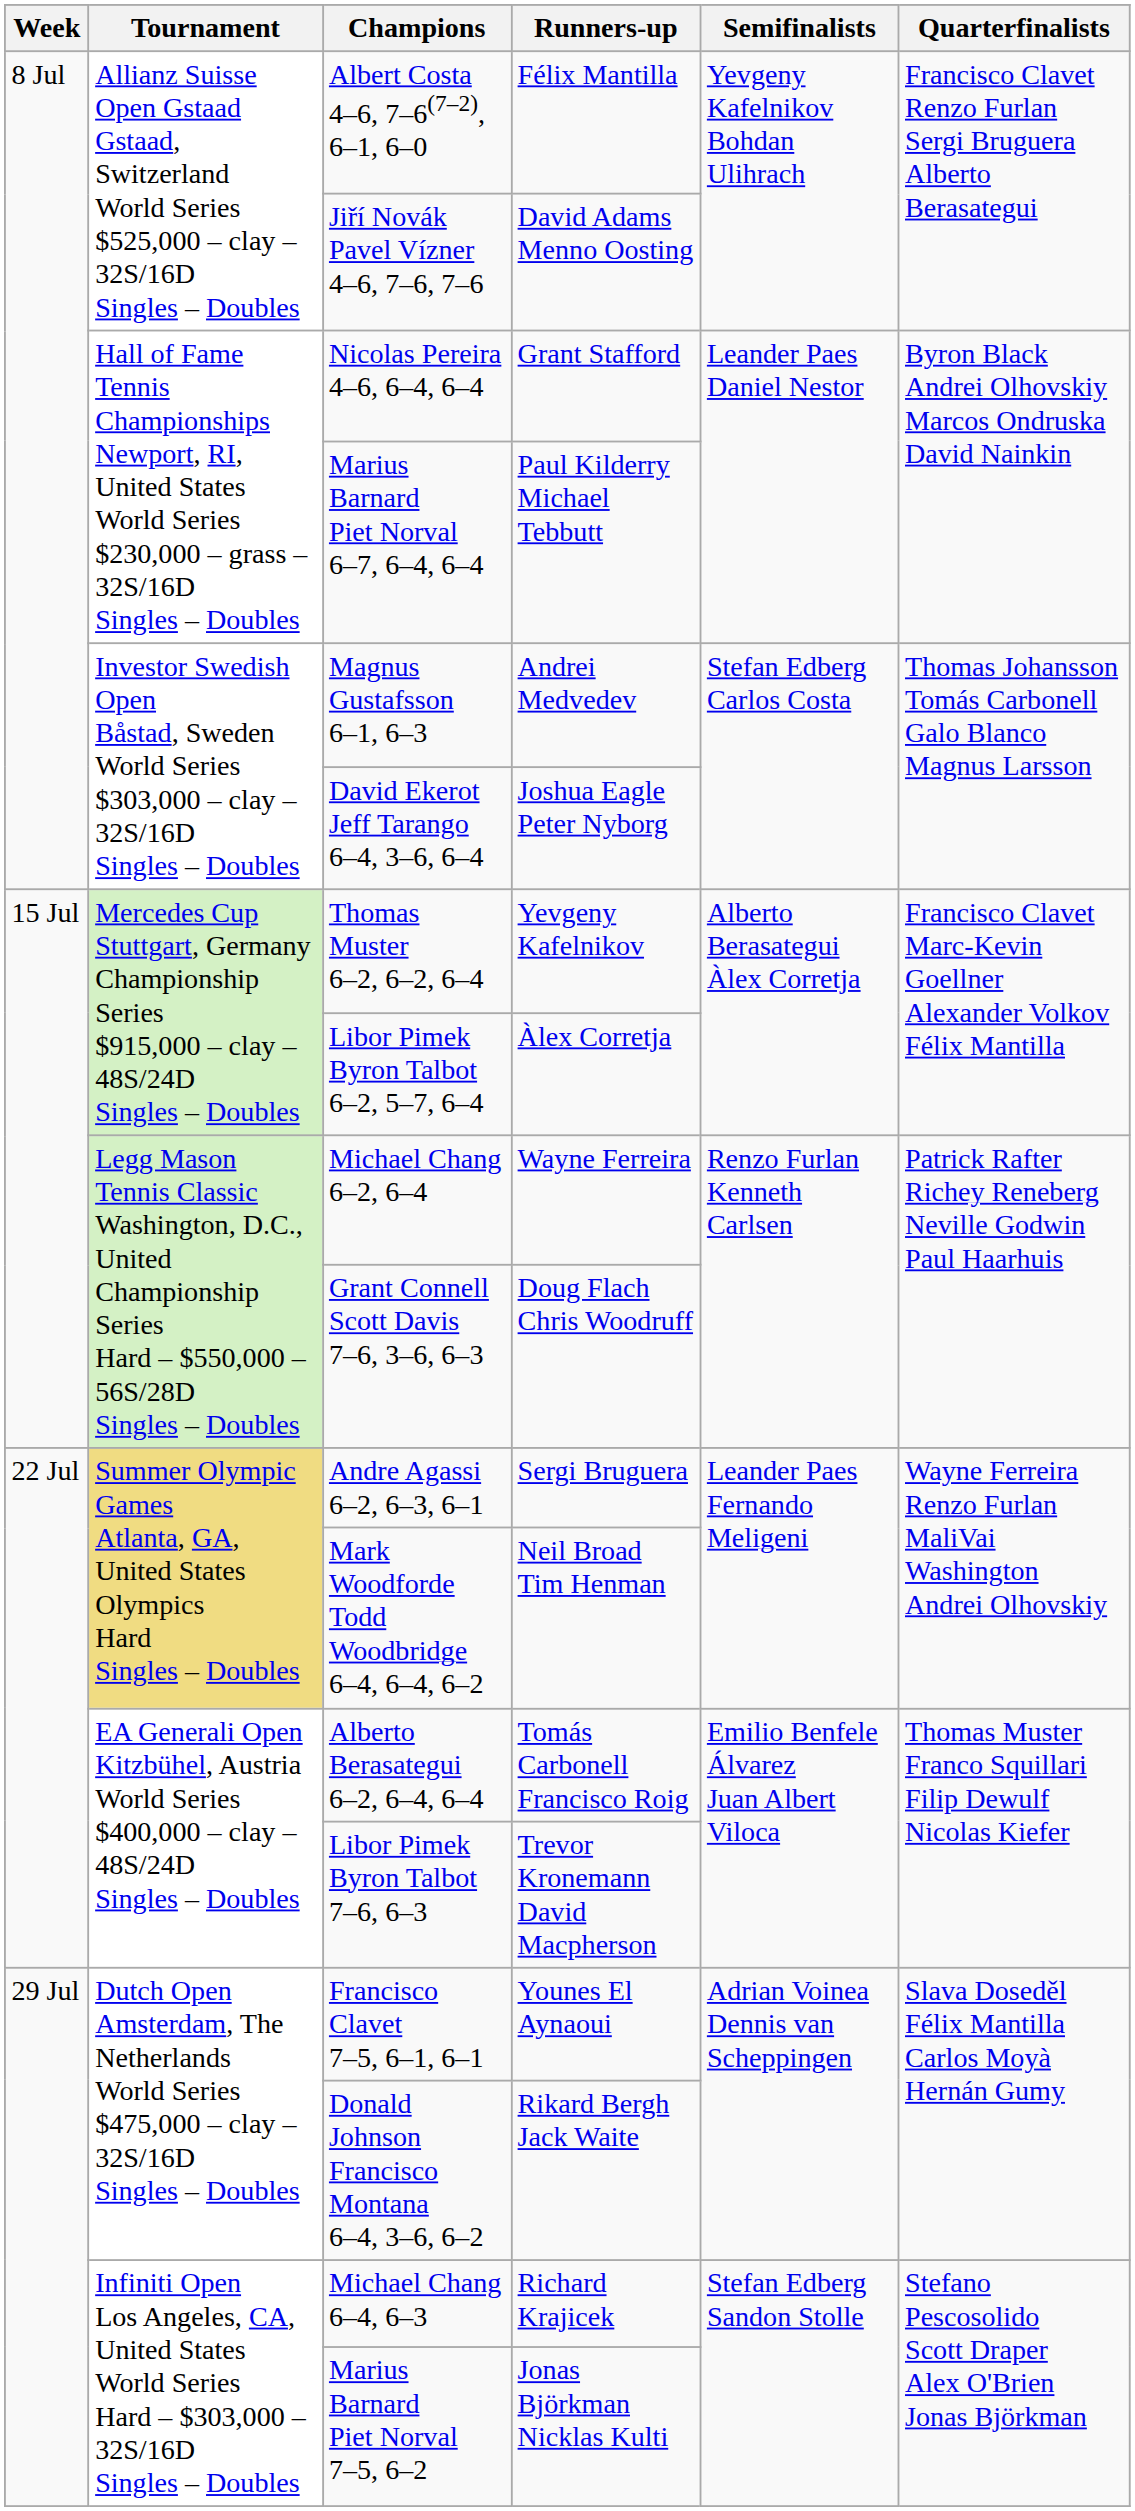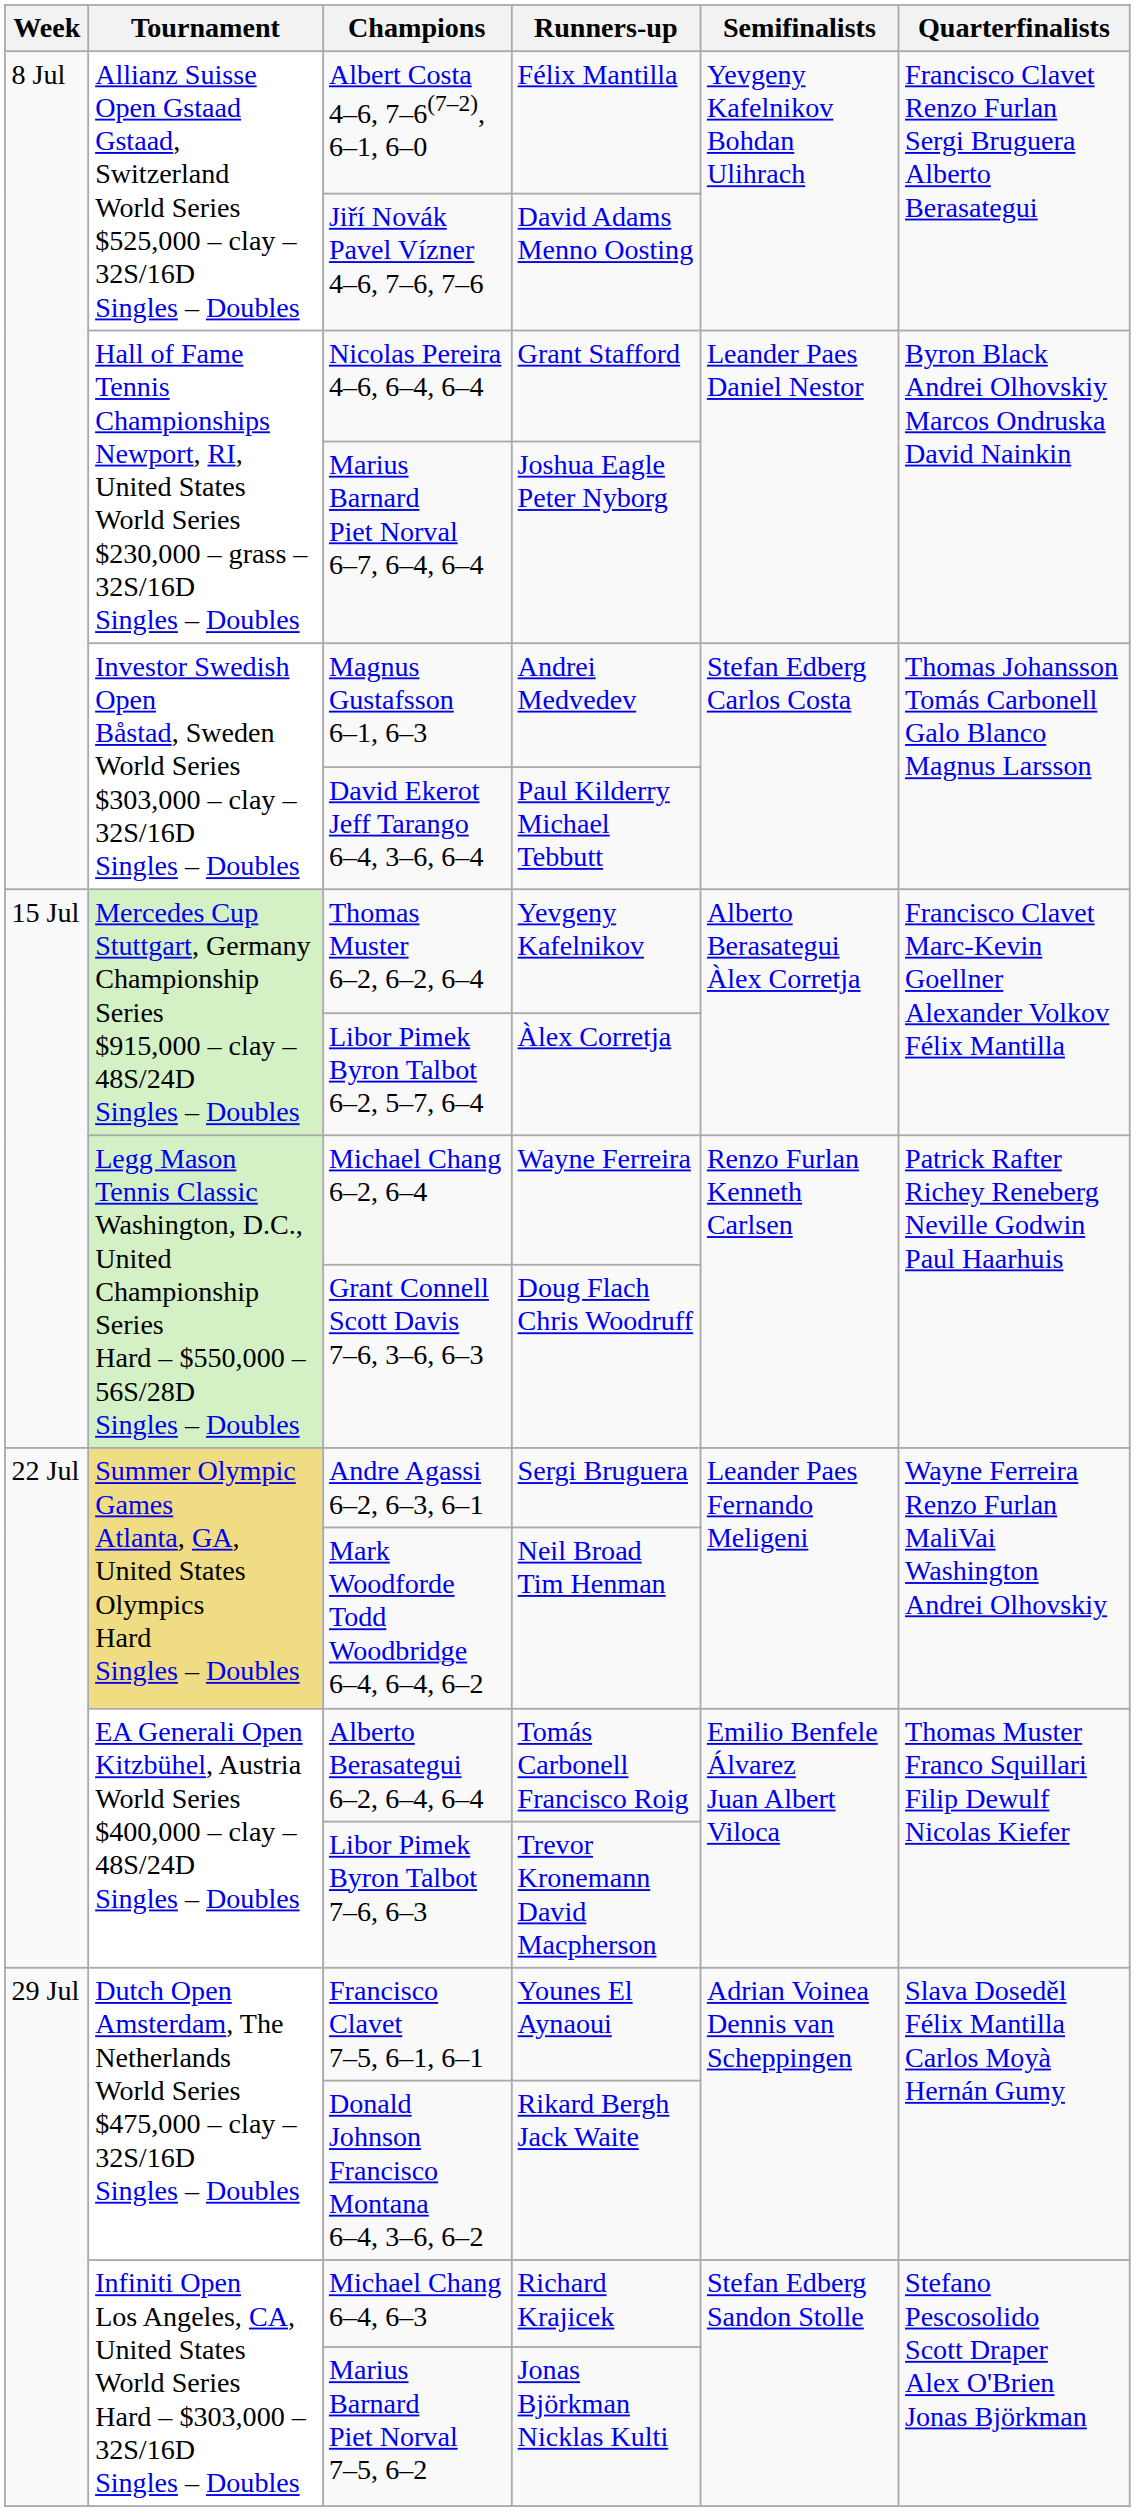 <table class=wikitable style=font-size:95%>
 <tr>
 <th style="width:48px;">Week</th>
 <th style="width:248px;">Tournament</th>
 <th style="width:200px;">Champions</th>
 <th style="width:200px;">Runners-up</th>
 <th style="width:190px;">Semifinalists</th>
 <th style="width:190px;">Quarterfinalists</th>
 </tr>
 <tr valign=top>
 <td rowspan=6>8 Jul</td>
 <td style="background:#FFF;" rowspan=2><a href='#'>Allianz Suisse Open Gstaad</a><br> <a href='#'>Gstaad</a>, Switzerland<br>World Series<br>$525,000 – clay – 32S/16D<br><a href='#'>Singles</a> – <a href='#'>Doubles</a></td>
 <td> <a href='#'>Albert Costa</a><br> 4–6, 7–6<sup>(7–2)</sup>, 6–1, 6–0</td>
 <td> <a href='#'>Félix Mantilla</a></td>
 <td rowspan=2> <a href='#'>Yevgeny Kafelnikov</a><br> <a href='#'>Bohdan Ulihrach</a></td>
 <td rowspan=2> <a href='#'>Francisco Clavet</a><br> <a href='#'>Renzo Furlan</a><br> <a href='#'>Sergi Bruguera</a><br> <a href='#'>Alberto Berasategui</a></td>
 </tr>
 <tr valign=top>
 <td> <a href='#'>Jiří Novák</a><br> <a href='#'>Pavel Vízner</a><br> 4–6, 7–6, 7–6</td>
 <td> <a href='#'>David Adams</a><br> <a href='#'>Menno Oosting</a></td>
 </tr>
 <tr valign=top>
 <td style="background:#FFF;" rowspan=2><a href='#'>Hall of Fame Tennis Championships</a><br> <a href='#'>Newport</a>, <a href='#'>RI</a>, United States<br>World Series<br>$230,000 – grass – 32S/16D<br><a href='#'>Singles</a> – <a href='#'>Doubles</a></td>
 <td> <a href='#'>Nicolas Pereira</a><br> 4–6, 6–4, 6–4</td>
 <td> <a href='#'>Grant Stafford</a></td>
 <td rowspan=2> <a href='#'>Leander Paes</a><br> <a href='#'>Daniel Nestor</a></td>
 <td rowspan=2> <a href='#'>Byron Black</a><br> <a href='#'>Andrei Olhovskiy</a><br> <a href='#'>Marcos Ondruska</a><br> <a href='#'>David Nainkin</a></td>
 </tr>
 <tr valign=top>
 <td> <a href='#'>Marius Barnard</a><br> <a href='#'>Piet Norval</a><br> 6–7, 6–4, 6–4</td>
-<td> <a href='#'>Paul Kilderry</a><br> <a href='#'>Michael Tebbutt</a></td>
+<td> <a href='#'>Joshua Eagle</a><br> <a href='#'>Peter Nyborg</a></td>
 </tr>
 <tr valign=top>
 <td style="background:#FFF;" rowspan=2><a href='#'>Investor Swedish Open</a><br> <a href='#'>Båstad</a>, Sweden<br>World Series<br>$303,000 – clay – 32S/16D<br><a href='#'>Singles</a> – <a href='#'>Doubles</a></td>
 <td> <a href='#'>Magnus Gustafsson</a><br> 6–1, 6–3</td>
 <td> <a href='#'>Andrei Medvedev</a></td>
 <td rowspan=2> <a href='#'>Stefan Edberg</a><br> <a href='#'>Carlos Costa</a></td>
 <td colspan=2 rowspan=2> <a href='#'>Thomas Johansson</a><br> <a href='#'>Tomás Carbonell</a><br> <a href='#'>Galo Blanco</a><br> <a href='#'>Magnus Larsson</a></td>
 </tr>
 <tr valign=top>
 <td> <a href='#'>David Ekerot</a><br> <a href='#'>Jeff Tarango</a><br> 6–4, 3–6, 6–4</td>
-<td> <a href='#'>Joshua Eagle</a><br> <a href='#'>Peter Nyborg</a></td>
+<td> <a href='#'>Paul Kilderry</a><br> <a href='#'>Michael Tebbutt</a></td>
 </tr>
 <tr valign=top>
 <td rowspan=4>15 Jul</td>
 <td style="background:#D4F1C5;" rowspan=2><a href='#'>Mercedes Cup</a><br> <a href='#'>Stuttgart</a>, Germany<br>Championship Series<br>$915,000 – clay – 48S/24D<br><a href='#'>Singles</a> – <a href='#'>Doubles</a></td>
 <td> <a href='#'>Thomas Muster</a><br> 6–2, 6–2, 6–4</td>
 <td> <a href='#'>Yevgeny Kafelnikov</a></td>
 <td rowspan=2> <a href='#'>Alberto Berasategui</a><br> <a href='#'>Àlex Corretja</a></td>
 <td colspan=2 rowspan=2> <a href='#'>Francisco Clavet</a><br> <a href='#'>Marc-Kevin Goellner</a><br> <a href='#'>Alexander Volkov</a><br> <a href='#'>Félix Mantilla</a></td>
 </tr>
 <tr valign=top>
 <td> <a href='#'>Libor Pimek</a><br> <a href='#'>Byron Talbot</a><br> 6–2, 5–7, 6–4</td>
 <td> <a href='#'>Àlex Corretja</a></td>
 </tr>
 <tr valign=top>
 <td style="background:#D4F1C5;" rowspan=2><a href='#'>Legg Mason Tennis Classic</a><br> Washington, D.C., United<br>Championship Series<br>Hard – $550,000 – 56S/28D<br><a href='#'>Singles</a> – <a href='#'>Doubles</a></td>
 <td> <a href='#'>Michael Chang</a><br> 6–2, 6–4</td>
 <td> <a href='#'>Wayne Ferreira</a></td>
 <td rowspan=2> <a href='#'>Renzo Furlan</a><br> <a href='#'>Kenneth Carlsen</a></td>
 <td colspan=2 rowspan=2> <a href='#'>Patrick Rafter</a><br> <a href='#'>Richey Reneberg</a><br> <a href='#'>Neville Godwin</a><br> <a href='#'>Paul Haarhuis</a></td>
 </tr>
 <tr valign=top>
 <td> <a href='#'>Grant Connell</a><br> <a href='#'>Scott Davis</a><br> 7–6, 3–6, 6–3</td>
 <td> <a href='#'>Doug Flach</a><br> <a href='#'>Chris Woodruff</a></td>
 </tr>
 <tr valign=top>
 <td rowspan=4>22 Jul</td>
 <td style="background:#F0DC82;" rowspan=2><a href='#'>Summer Olympic Games</a><br> <a href='#'>Atlanta</a>, <a href='#'>GA</a>, United States<br>Olympics<br>Hard <br> <a href='#'>Singles</a> – <a href='#'>Doubles</a></td>
 <td> <a href='#'>Andre Agassi</a> <br> 6–2, 6–3, 6–1</td>
 <td> <a href='#'>Sergi Bruguera</a></td>
 <td rowspan=2> <a href='#'>Leander Paes</a> <br>  <a href='#'>Fernando Meligeni</a></td>
 <td rowspan=2> <a href='#'>Wayne Ferreira</a> <br> <a href='#'>Renzo Furlan</a> <br>  <a href='#'>MaliVai Washington</a><br> <a href='#'>Andrei Olhovskiy</a></td>
 </tr>
 <tr valign=top>
 <td> <a href='#'>Mark Woodforde</a><br>  <a href='#'>Todd Woodbridge</a> <br>6–4, 6–4, 6–2</td>
 <td> <a href='#'>Neil Broad</a><br>  <a href='#'>Tim Henman</a></td>
 </tr>
 <tr valign=top>
 <td style="background:#FFF;" rowspan=2><a href='#'>EA Generali Open</a><br><a href='#'>Kitzbühel</a>, Austria<br>World Series<br>$400,000 – clay – 48S/24D<br><a href='#'>Singles</a> – <a href='#'>Doubles</a></td>
 <td> <a href='#'>Alberto Berasategui</a><br> 6–2, 6–4, 6–4</td>
 <td> <a href='#'>Tomás Carbonell</a><br> <a href='#'>Francisco Roig</a></td>
 <td rowspan=2> <a href='#'>Emilio Benfele Álvarez</a><br> <a href='#'>Juan Albert Viloca</a></td>
 <td rowspan=2> <a href='#'>Thomas Muster</a><br> <a href='#'>Franco Squillari</a><br> <a href='#'>Filip Dewulf</a><br> <a href='#'>Nicolas Kiefer</a></td>
 </tr>
 <tr valign=top>
 <td> <a href='#'>Libor Pimek</a><br> <a href='#'>Byron Talbot</a><br> 7–6, 6–3</td>
 <td> <a href='#'>Trevor Kronemann</a><br> <a href='#'>David Macpherson</a></td>
 </tr>
 <tr valign=top>
 <td rowspan=4>29 Jul</td>
 <td style="background:#FFF;" rowspan=2><a href='#'>Dutch Open</a><br> <a href='#'>Amsterdam</a>, The Netherlands<br>World Series<br>$475,000 – clay – 32S/16D<br><a href='#'>Singles</a> – <a href='#'>Doubles</a></td>
 <td> <a href='#'>Francisco Clavet</a><br> 7–5, 6–1, 6–1</td>
 <td> <a href='#'>Younes El Aynaoui</a></td>
 <td rowspan=2> <a href='#'>Adrian Voinea</a><br> <a href='#'>Dennis van Scheppingen</a></td>
 <td colspan=2 rowspan=2> <a href='#'>Slava Doseděl</a><br> <a href='#'>Félix Mantilla</a><br> <a href='#'>Carlos Moyà</a><br> <a href='#'>Hernán Gumy</a></td>
 </tr>
 <tr valign=top>
 <td> <a href='#'>Donald Johnson</a><br> <a href='#'>Francisco Montana</a><br>6–4, 3–6, 6–2</td>
 <td> <a href='#'>Rikard Bergh</a><br> <a href='#'>Jack Waite</a></td>
 </tr>
 <tr valign=top>
 <td style="background:#FFF;" rowspan=2><a href='#'>Infiniti Open</a><br> Los Angeles, <a href='#'>CA</a>, United States<br>World Series<br>Hard – $303,000 – 32S/16D<br><a href='#'>Singles</a> – <a href='#'>Doubles</a></td>
 <td> <a href='#'>Michael Chang</a><br> 6–4, 6–3</td>
 <td> <a href='#'>Richard Krajicek</a></td>
 <td rowspan=2> <a href='#'>Stefan Edberg</a><br> <a href='#'>Sandon Stolle</a></td>
 <td colspan=2 rowspan=2> <a href='#'>Stefano Pescosolido</a><br> <a href='#'>Scott Draper</a><br> <a href='#'>Alex O'Brien</a><br> <a href='#'>Jonas Björkman</a></td>
 </tr>
 <tr valign=top>
 <td> <a href='#'>Marius Barnard</a><br> <a href='#'>Piet Norval</a><br> 7–5, 6–2</td>
 <td> <a href='#'>Jonas Björkman</a><br> <a href='#'>Nicklas Kulti</a></td>
 </tr>
 </table>
